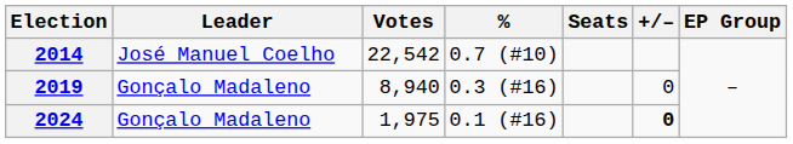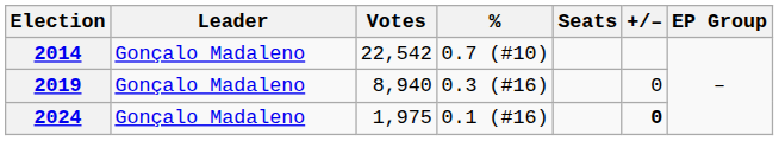 <table class="wikitable" style="text-align:right;">
 <tr>
 <th>Election</th>
 <th width="155px">Leader</th>
 <th>Votes</th>
 <th>%</th>
 <th>Seats</th>
 <th>+/–</th>
 <th>EP Group</th>
 </tr>
 <tr>
 <th><a href='#'>2014</a></th>
-<td align=left><a href='#'>José Manuel Coelho</a></td>
+<td align=left><a href='#'>Gonçalo Madaleno</a></td>
 <td>22,542</td>
 <td>0.7 (#10)</td>
 <td></td>
 <td></td>
 <td rowspan=3 align=center>–</td>
 </tr>
 <tr>
 <th><a href='#'>2019</a></th>
 <td align=left><a href='#'>Gonçalo Madaleno</a></td>
 <td>8,940</td>
 <td>0.3 (#16)</td>
 <td></td>
 <td>0</td>
 </tr>
 <tr>
 <th><a href='#'>2024</a></th>
 <td align=left><a href='#'>Gonçalo Madaleno</a></td>
 <td>1,975</td>
 <td>0.1 (#16)</td>
 <td></td>
 <td><strong>0</strong></td>
 </tr>
 </table>
